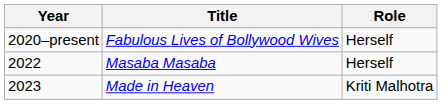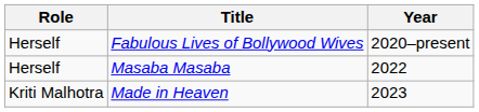 <table class="wikitable">
 <tr>
+<th>Role</th>
+<th>Title</th>
 <th>Year</th>
-<th>Title</th>
-<th>Role</th>
 </tr>
 <tr>
+<td>Herself</td>
+<td><em><a href='#'>Fabulous Lives of Bollywood Wives</a></em></td>
 <td>2020–present</td>
-<td><em><a href='#'>Fabulous Lives of Bollywood Wives</a></em></td>
-<td>Herself</td>
 </tr>
 <tr>
+<td>Herself</td>
+<td><em><a href='#'>Masaba Masaba</a></em></td>
 <td>2022</td>
-<td><em><a href='#'>Masaba Masaba</a></em></td>
-<td>Herself</td>
 </tr>
 <tr>
+<td>Kriti Malhotra</td>
+<td><em><a href='#'>Made in Heaven</a></em></td>
 <td>2023</td>
-<td><em><a href='#'>Made in Heaven</a></em></td>
-<td>Kriti Malhotra</td>
 </tr>
 </table>
